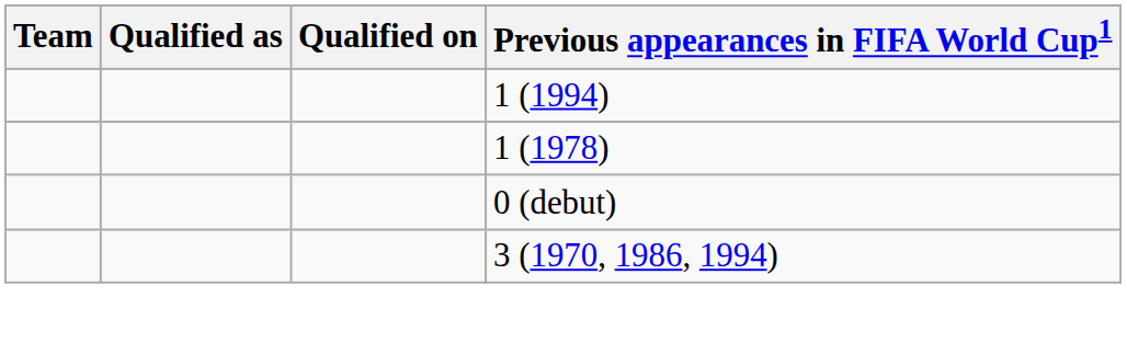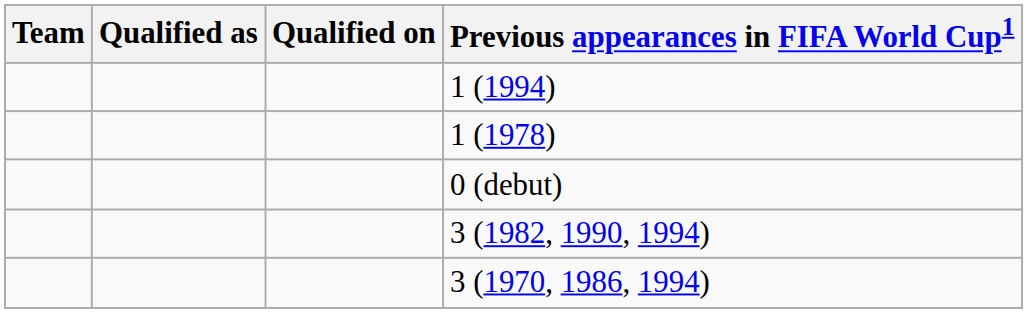 <table class="wikitable sortable">
 <tr>
 <th>Team</th>
 <th>Qualified as</th>
 <th>Qualified on</th>
 <th data-sort-type="number">Previous <a href='#'>appearances</a> in <a href='#'>FIFA World Cup</a><sup><strong><a href='#'>1</a></strong></sup></th>
 </tr>
 <tr>
 <td></td>
 <td></td>
 <td></td>
 <td>1 (<a href='#'>1994</a>)</td>
 </tr>
 <tr>
 <td></td>
 <td></td>
 <td></td>
 <td>1 (<a href='#'>1978</a>)</td>
 </tr>
 <tr>
 <td></td>
 <td></td>
 <td></td>
 <td>0 (debut)</td>
 </tr>
 <tr>
 <td></td>
 <td></td>
 <td></td>
+<td>3 (<a href='#'>1982</a>, <a href='#'>1990</a>, <a href='#'>1994</a>)</td>
+</tr>
+<tr>
+<td></td>
+<td></td>
+<td></td>
 <td>3 (<a href='#'>1970</a>, <a href='#'>1986</a>, <a href='#'>1994</a>)</td>
 </tr>
 </table>
